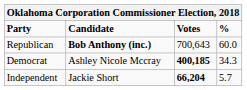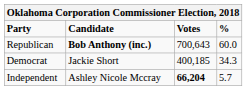 <table class="wikitable">
 <tr>
 <th colspan="4">Oklahoma Corporation Commissioner Election, 2018</th>
 </tr>
 <tr>
 <td><strong>Party</strong></td>
 <td><strong>Candidate</strong></td>
 <td><strong>Votes</strong></td>
 <td><strong>%</strong></td>
 </tr>
 <tr>
 <td>Republican</td>
 <td><strong>Bob Anthony (inc.)</strong></td>
 <td>700,643</td>
 <td>60.0</td>
 </tr>
 <tr>
 <td>Democrat</td>
-<td>Ashley Nicole Mccray</td>
-<td><strong>400,185</strong></td>
+<td>Jackie Short</td>
+<td>400,185</td>
 <td>34.3</td>
 </tr>
 <tr>
 <td>Independent</td>
-<td>Jackie Short</td>
+<td>Ashley Nicole Mccray</td>
 <td><strong>66,204</strong></td>
 <td>5.7</td>
 </tr>
 </table>
